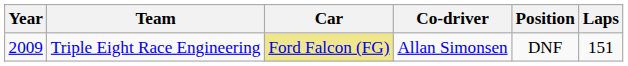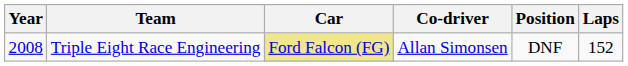 <table class="wikitable" style="font-size: 95%;">
 <tr>
 <th>Year</th>
 <th>Team</th>
 <th>Car</th>
 <th>Co-driver</th>
 <th>Position</th>
 <th>Laps</th>
 </tr>
 <tr>
-<td><a href='#'>2009</a></td>
+<td><a href='#'>2008</a></td>
 <td nowrap> <a href='#'>Triple Eight Race Engineering</a></td>
 <td nowrap style="background: khaki;"><a href='#'>Ford Falcon (FG)</a></td>
 <td nowrap> <a href='#'>Allan Simonsen</a></td>
 <td align="center">DNF</td>
-<td align="center">151</td>
+<td align="center">152</td>
 </tr>
 </table>
